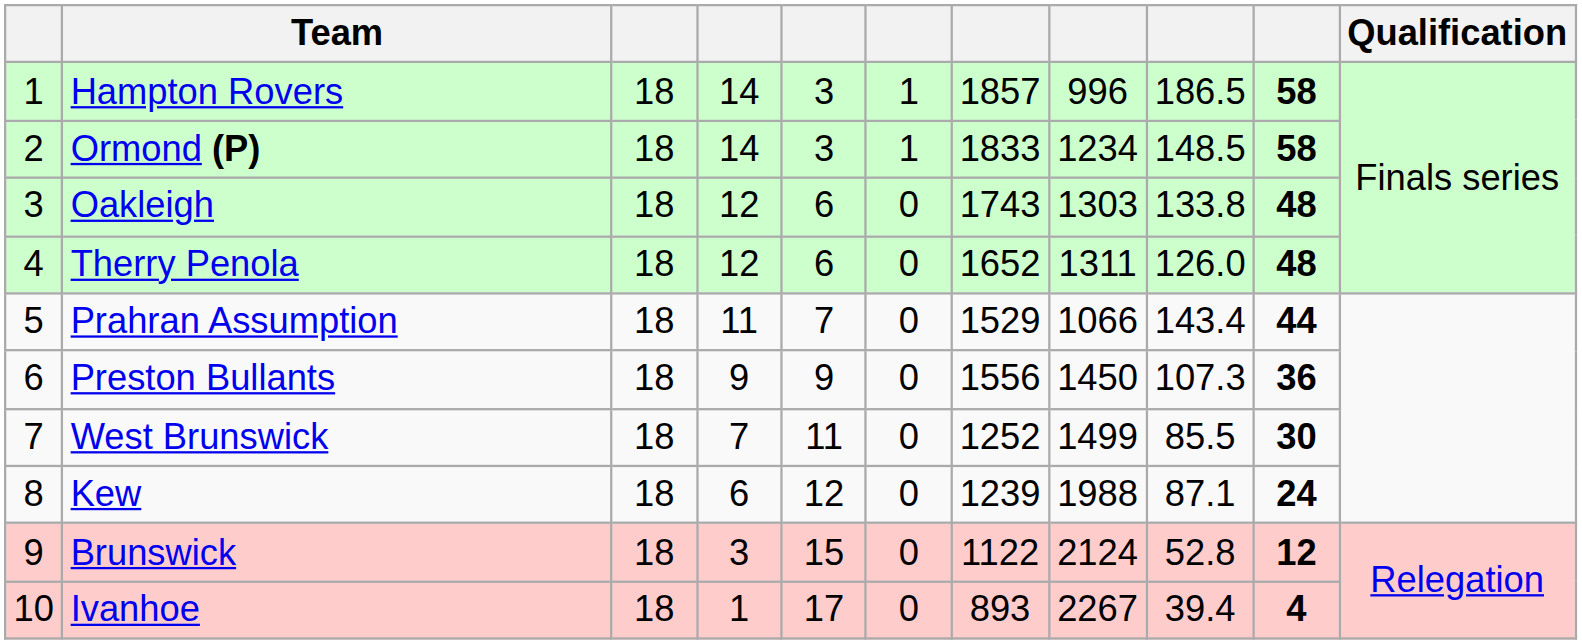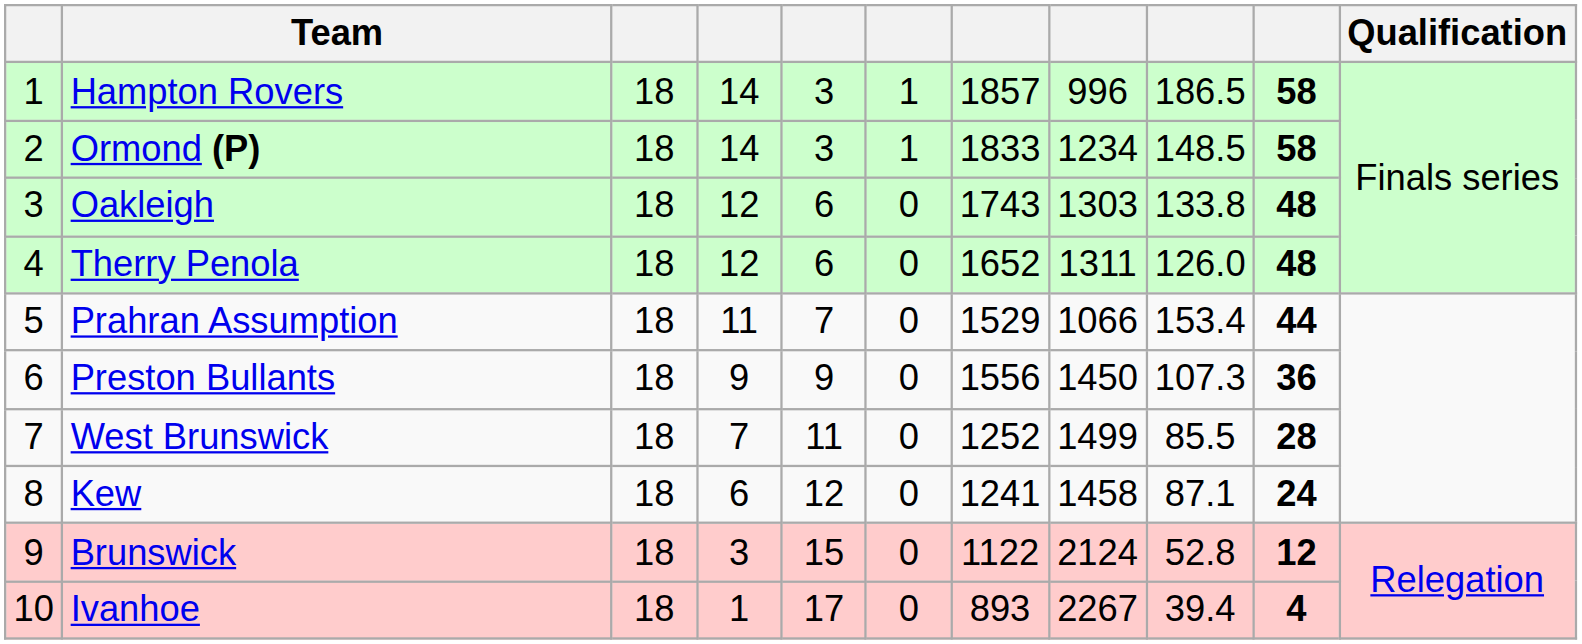 <table class="wikitable" style="text-align:center; margin-bottom:0">
 <tr>
 <th style="width:10px"></th>
 <th style="width:35%;">Team</th>
 <th style="width:30px;"></th>
 <th style="width:30px;"></th>
 <th style="width:30px;"></th>
 <th style="width:30px;"></th>
 <th style="width:30px;"></th>
 <th style="width:30px;"></th>
 <th style="width:30px;"></th>
 <th style="width:30px;"></th>
 <th>Qualification</th>
 </tr>
 <tr style="background:#ccffcc;">
 <td>1</td>
 <td style="text-align:left;"><a href='#'>Hampton Rovers</a></td>
 <td>18</td>
 <td>14</td>
 <td>3</td>
 <td>1</td>
 <td>1857</td>
 <td>996</td>
 <td>186.5</td>
 <td><strong>58</strong></td>
 <td rowspan=4>Finals series</td>
 </tr>
 <tr style="background:#ccffcc;">
 <td>2</td>
 <td style="text-align:left;"><a href='#'>Ormond</a> <strong>(P)</strong></td>
 <td>18</td>
 <td>14</td>
 <td>3</td>
 <td>1</td>
 <td>1833</td>
 <td>1234</td>
 <td>148.5</td>
 <td><strong>58</strong></td>
 </tr>
 <tr style="background:#ccffcc;">
 <td>3</td>
 <td style="text-align:left;"><a href='#'>Oakleigh</a></td>
 <td>18</td>
 <td>12</td>
 <td>6</td>
 <td>0</td>
 <td>1743</td>
 <td>1303</td>
 <td>133.8</td>
 <td><strong>48</strong></td>
 </tr>
 <tr style="background:#ccffcc;">
 <td>4</td>
 <td style="text-align:left;"><a href='#'>Therry Penola</a></td>
 <td>18</td>
 <td>12</td>
 <td>6</td>
 <td>0</td>
 <td>1652</td>
 <td>1311</td>
 <td>126.0</td>
 <td><strong>48</strong></td>
 </tr>
 <tr>
 <td>5</td>
 <td style="text-align:left;"><a href='#'>Prahran Assumption</a></td>
 <td>18</td>
 <td>11</td>
 <td>7</td>
 <td>0</td>
 <td>1529</td>
 <td>1066</td>
-<td>143.4</td>
+<td>153.4</td>
 <td><strong>44</strong></td>
 </tr>
 <tr>
 <td>6</td>
 <td style="text-align:left;"><a href='#'>Preston Bullants</a></td>
 <td>18</td>
 <td>9</td>
 <td>9</td>
 <td>0</td>
 <td>1556</td>
 <td>1450</td>
 <td>107.3</td>
 <td><strong>36</strong></td>
 </tr>
 <tr>
 <td>7</td>
 <td style="text-align:left;"><a href='#'>West Brunswick</a></td>
 <td>18</td>
 <td>7</td>
 <td>11</td>
 <td>0</td>
 <td>1252</td>
 <td>1499</td>
 <td>85.5</td>
-<td><strong>30</strong></td>
+<td><strong>28</strong></td>
 </tr>
 <tr>
 <td>8</td>
 <td style="text-align:left;"><a href='#'>Kew</a></td>
 <td>18</td>
 <td>6</td>
 <td>12</td>
 <td>0</td>
-<td>1239</td>
-<td>1988</td>
+<td>1241</td>
+<td>1458</td>
 <td>87.1</td>
 <td><strong>24</strong></td>
 </tr>
 <tr style="background:#FFCCCC;">
 <td>9</td>
 <td style="text-align:left;"><a href='#'>Brunswick</a></td>
 <td>18</td>
 <td>3</td>
 <td>15</td>
 <td>0</td>
 <td>1122</td>
 <td>2124</td>
 <td>52.8</td>
 <td><strong>12</strong></td>
 <td rowspan=2><a href='#'>Relegation</a></td>
 </tr>
 <tr style="background:#FFCCCC;">
 <td>10</td>
 <td style="text-align:left;"><a href='#'>Ivanhoe</a></td>
 <td>18</td>
 <td>1</td>
 <td>17</td>
 <td>0</td>
 <td>893</td>
 <td>2267</td>
 <td>39.4</td>
 <td><strong>4</strong></td>
 </tr>
 </table>
